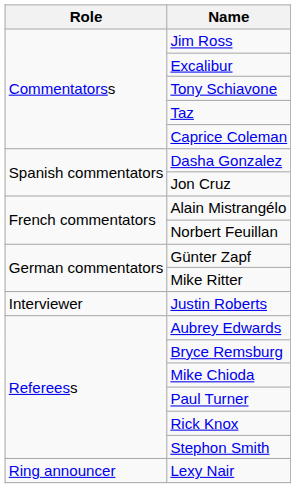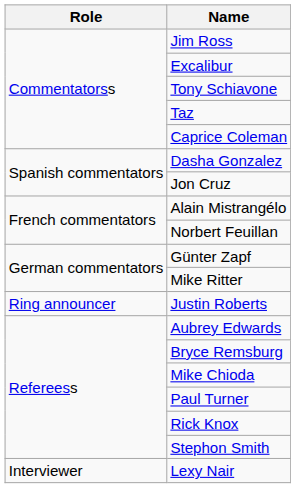 <table class=wikitable style="font-size:90%; margin: 0.5em 0 0.5em 1em; float: right; clear: right;">
 <tr>
 <th>Role</th>
 <th>Name</th>
 </tr>
 <tr>
 <td rowspan=5><a href='#'>Commentators</a>s</td>
 <td><a href='#'>Jim Ross</a> </td>
 </tr>
 <tr>
 <td><a href='#'>Excalibur</a> </td>
 </tr>
 <tr>
 <td><a href='#'>Tony Schiavone</a> </td>
 </tr>
 <tr>
 <td><a href='#'>Taz</a> </td>
 </tr>
 <tr>
 <td><a href='#'>Caprice Coleman</a> </td>
 </tr>
 <tr>
 <td rowspan=2>Spanish commentators</td>
 <td><a href='#'>Dasha Gonzalez</a></td>
 </tr>
 <tr>
 <td>Jon Cruz</td>
 </tr>
 <tr>
 <td rowspan=2>French commentators</td>
 <td>Alain Mistrangélo</td>
 </tr>
 <tr>
 <td>Norbert Feuillan</td>
 </tr>
 <tr>
 <td rowspan=2>German commentators</td>
 <td>Günter Zapf</td>
 </tr>
 <tr>
 <td>Mike Ritter</td>
 </tr>
 <tr>
-<td>Interviewer</td>
+<td rowspan=1><a href='#'>Ring announcer</a></td>
 <td><a href='#'>Justin Roberts</a></td>
 </tr>
 <tr>
 <td rowspan=6><a href='#'>Referees</a>s</td>
 <td><a href='#'>Aubrey Edwards</a></td>
 </tr>
 <tr>
 <td><a href='#'>Bryce Remsburg</a></td>
 </tr>
 <tr>
 <td><a href='#'>Mike Chioda</a></td>
 </tr>
 <tr>
 <td><a href='#'>Paul Turner</a></td>
 </tr>
 <tr>
 <td><a href='#'>Rick Knox</a></td>
 </tr>
 <tr>
 <td><a href='#'>Stephon Smith</a></td>
 </tr>
 <tr>
-<td rowspan=1><a href='#'>Ring announcer</a></td>
+<td>Interviewer</td>
 <td><a href='#'>Lexy Nair</a></td>
 </tr>
 </table>
